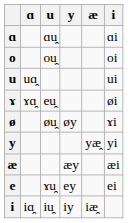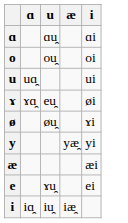 <table class="wikitable">
 <tr>
 <th></th>
 <th>ɑ</th>
 <th>u</th>
-<th>y</th>
 <th>æ</th>
 <th>i</th>
 </tr>
 <tr>
 <th>ɑ</th>
 <td></td>
 <td>ɑu̯</td>
 <td></td>
-<td></td>
 <td>ɑi</td>
 </tr>
 <tr>
 <th>o</th>
 <td></td>
 <td>ou̯</td>
 <td></td>
-<td></td>
 <td>oi</td>
 </tr>
 <tr>
 <th>u</th>
 <td>uɑ̯</td>
-<td></td>
 <td></td>
 <td></td>
 <td>ui</td>
 </tr>
 <tr>
 <th>ɤ</th>
 <td>ɤɑ̯</td>
 <td>eu̯</td>
 <td></td>
-<td></td>
 <td>øi</td>
 </tr>
 <tr>
 <th>ø</th>
 <td></td>
 <td>øu̯</td>
-<td>øy</td>
 <td></td>
 <td>ɤi</td>
 </tr>
 <tr>
 <th>y</th>
-<td></td>
 <td></td>
 <td></td>
 <td>yæ̯</td>
 <td>yi</td>
 </tr>
 <tr>
 <th>æ</th>
 <td></td>
 <td></td>
-<td>æy</td>
 <td></td>
 <td>æi</td>
 </tr>
 <tr>
 <th>e</th>
 <td></td>
 <td>ɤu̯</td>
-<td>ey</td>
 <td></td>
 <td>ei</td>
 </tr>
 <tr>
 <th>i</th>
 <td>iɑ̯</td>
 <td>iu̯</td>
-<td>iy</td>
 <td>iæ̯</td>
 <td></td>
 </tr>
 </table>
